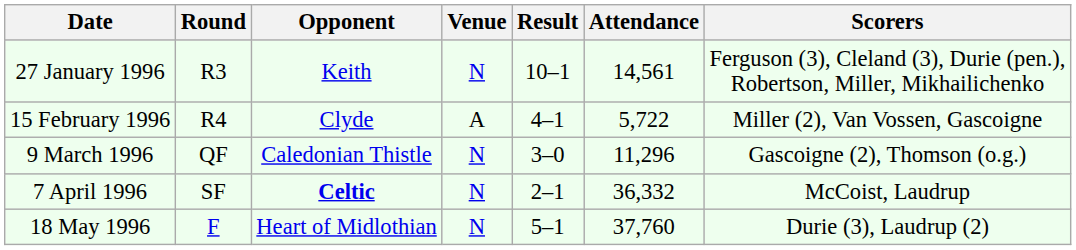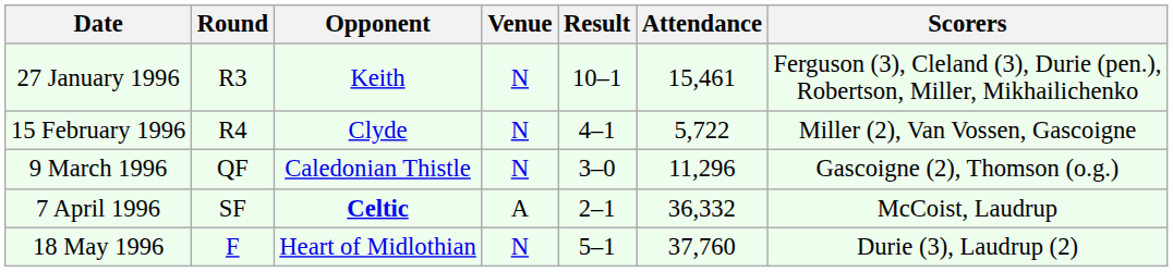 <table class="wikitable sortable" style="font-size:100%; text-align:center">
 <tr>
 <th>Date</th>
 <th>Round</th>
 <th>Opponent</th>
 <th>Venue</th>
 <th>Result</th>
 <th>Attendance</th>
 <th>Scorers</th>
 </tr>
 <tr bgcolor = "#EEFFEE">
 <td>27 January 1996</td>
 <td>R3</td>
 <td><a href='#'>Keith</a></td>
 <td><a href='#'>N</a></td>
 <td>10–1</td>
-<td>14,561</td>
+<td>15,461</td>
 <td>Ferguson (3), Cleland (3), Durie (pen.),<br>Robertson, Miller, Mikhailichenko</td>
 </tr>
 <tr bgcolor = "#EEFFEE">
 <td>15 February 1996</td>
 <td>R4</td>
 <td><a href='#'>Clyde</a></td>
-<td>A</td>
+<td><a href='#'>N</a></td>
 <td>4–1</td>
 <td>5,722</td>
 <td>Miller (2), Van Vossen, Gascoigne</td>
 </tr>
 <tr bgcolor = "#EEFFEE">
 <td>9 March 1996</td>
 <td>QF</td>
 <td><a href='#'>Caledonian Thistle</a></td>
 <td><a href='#'>N</a></td>
 <td>3–0</td>
 <td>11,296</td>
 <td>Gascoigne (2), Thomson (o.g.)</td>
 </tr>
 <tr bgcolor = "#EEFFEE">
 <td>7 April 1996</td>
 <td>SF</td>
 <td><strong><a href='#'>Celtic</a></strong></td>
-<td><a href='#'>N</a></td>
+<td>A</td>
 <td>2–1</td>
 <td>36,332</td>
 <td>McCoist, Laudrup</td>
 </tr>
 <tr bgcolor = "#EEFFEE">
 <td>18 May 1996</td>
 <td><a href='#'>F</a></td>
 <td><a href='#'>Heart of Midlothian</a></td>
 <td><a href='#'>N</a></td>
 <td>5–1</td>
 <td>37,760</td>
 <td>Durie (3), Laudrup (2)</td>
 </tr>
 </table>
